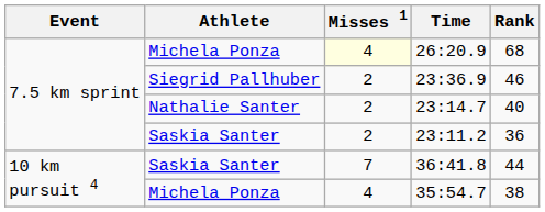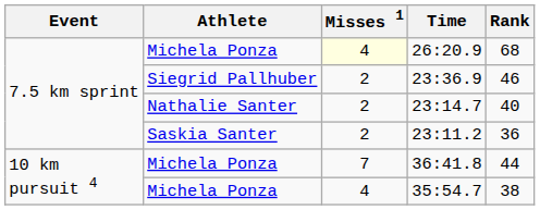 <table class="wikitable" style="font-size:90%">
 <tr>
 <th>Event</th>
 <th>Athlete</th>
 <th>Misses <sup>1</sup></th>
 <th>Time</th>
 <th>Rank</th>
 </tr>
 <tr>
 <td rowspan="4">7.5 km sprint</td>
 <td><a href='#'>Michela Ponza</a></td>
 <td align="center" style="background: lightyellow;">4</td>
 <td align="center">26:20.9</td>
 <td align="center">68</td>
 </tr>
 <tr>
 <td><a href='#'>Siegrid Pallhuber</a></td>
 <td align="center">2</td>
 <td align="center">23:36.9</td>
 <td align="center">46</td>
 </tr>
 <tr>
 <td><a href='#'>Nathalie Santer</a></td>
 <td align="center">2</td>
 <td align="center">23:14.7</td>
 <td align="center">40</td>
 </tr>
 <tr>
 <td><a href='#'>Saskia Santer</a></td>
 <td align="center">2</td>
 <td align="center">23:11.2</td>
 <td align="center">36</td>
 </tr>
 <tr>
 <td rowspan="2">10 km <br> pursuit <sup>4</sup></td>
-<td><a href='#'>Saskia Santer</a></td>
+<td><a href='#'>Michela Ponza</a></td>
 <td align="center">7</td>
 <td align="center">36:41.8</td>
 <td align="center">44</td>
 </tr>
 <tr>
 <td><a href='#'>Michela Ponza</a></td>
 <td align="center">4</td>
 <td align="center">35:54.7</td>
 <td align="center">38</td>
 </tr>
 </table>
